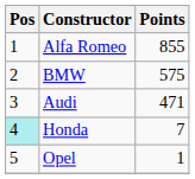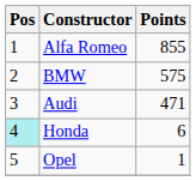 <table class="wikitable"   style="font-size:   85%;">
 <tr>
 <th>Pos</th>
 <th>Constructor</th>
 <th>Points</th>
 </tr>
 <tr>
 <td>1</td>
 <td> <a href='#'>Alfa Romeo</a></td>
 <td align="right">855</td>
 </tr>
 <tr>
 <td>2</td>
 <td> <a href='#'>BMW</a></td>
 <td align="right">575</td>
 </tr>
 <tr>
 <td>3</td>
 <td> <a href='#'>Audi</a></td>
 <td align="right">471</td>
 </tr>
 <tr>
 <td style="background: paleturquoise;">4</td>
 <td> <a href='#'>Honda</a></td>
-<td align="right">7</td>
+<td align="right">6</td>
 </tr>
 <tr>
 <td>5</td>
 <td> <a href='#'>Opel</a></td>
 <td align="right">1</td>
 </tr>
 <tr>
 </tr>
 </table>
